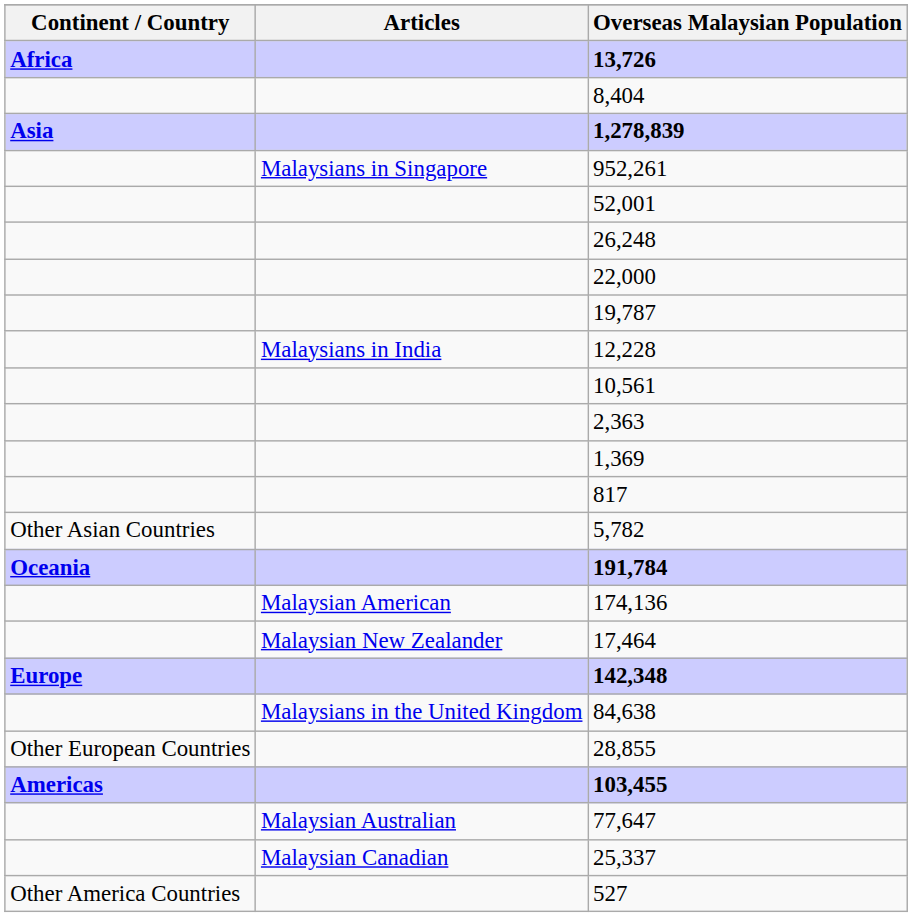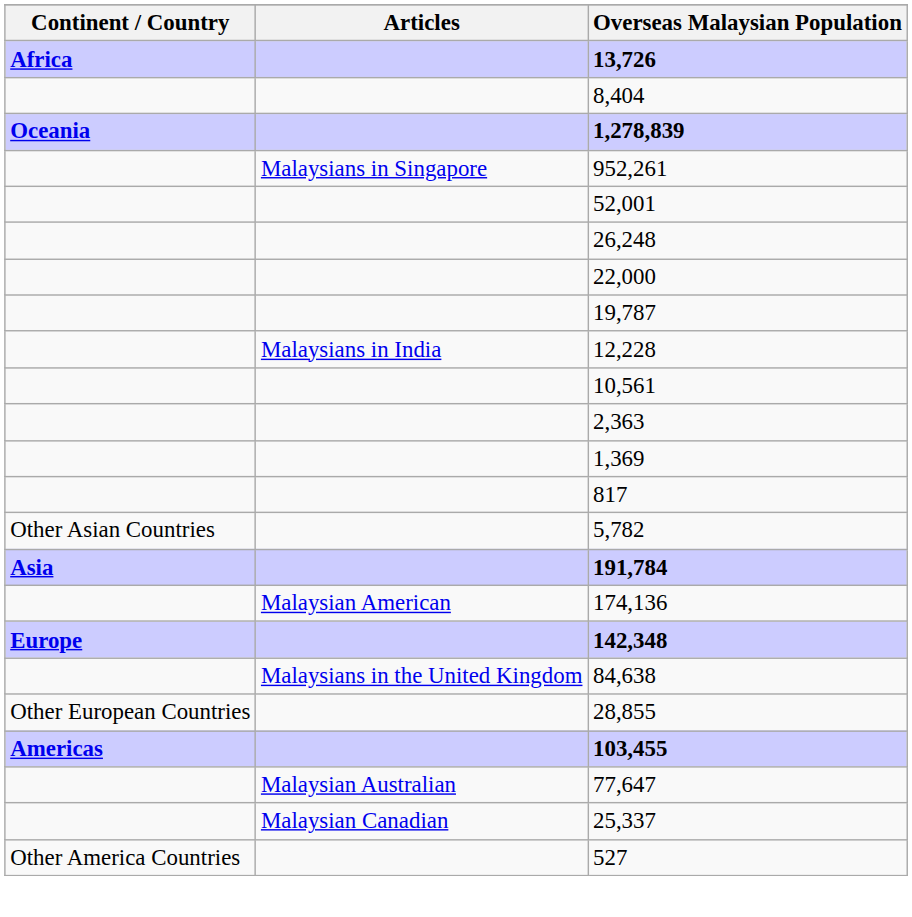 <table class="wikitable sortable" style="margin:auto;">
 <tr style="text-align: center;">
 </tr>
 <tr bgcolor="#EFEFEF">
 <th>Continent / Country</th>
 <th>Articles</th>
 <th>Overseas Malaysian Population</th>
 </tr>
 <tr bgcolor="#ccccff">
 <td><strong><a href='#'>Africa</a></strong></td>
 <td></td>
 <td><strong>13,726</strong></td>
 </tr>
 <tr>
 <td></td>
 <td></td>
 <td>8,404</td>
 </tr>
 <tr bgcolor="#ccccff">
-<td><strong><a href='#'>Asia</a></strong></td>
+<td><strong><a href='#'>Oceania</a></strong></td>
 <td></td>
 <td><strong>1,278,839</strong></td>
 </tr>
 <tr>
 <td></td>
 <td><a href='#'>Malaysians in Singapore</a></td>
 <td>952,261</td>
 </tr>
 <tr>
 <td></td>
 <td></td>
 <td>52,001</td>
 </tr>
 <tr>
 <td></td>
 <td></td>
 <td>26,248</td>
 </tr>
 <tr>
 <td></td>
 <td></td>
 <td>22,000</td>
 </tr>
 <tr>
 <td></td>
 <td></td>
 <td>19,787</td>
 </tr>
 <tr>
 <td></td>
 <td><a href='#'>Malaysians in India</a></td>
 <td>12,228</td>
 </tr>
 <tr>
 <td></td>
 <td></td>
 <td>10,561</td>
 </tr>
 <tr>
 <td></td>
 <td></td>
 <td>2,363</td>
 </tr>
 <tr>
 <td></td>
 <td></td>
 <td>1,369</td>
 </tr>
 <tr>
 <td></td>
 <td></td>
 <td>817</td>
 </tr>
 <tr>
 <td>Other Asian Countries</td>
 <td></td>
 <td>5,782</td>
 </tr>
 <tr bgcolor="#ccccff">
-<td><strong><a href='#'>Oceania</a></strong></td>
+<td><strong><a href='#'>Asia</a></strong></td>
 <td></td>
 <td><strong>191,784</strong></td>
 </tr>
 <tr>
 <td></td>
 <td><a href='#'>Malaysian American</a></td>
 <td>174,136</td>
-</tr>
-<tr>
-<td></td>
-<td><a href='#'>Malaysian New Zealander</a></td>
-<td>17,464</td>
 </tr>
 <tr bgcolor="#ccccff">
 <td><strong><a href='#'>Europe</a></strong></td>
 <td></td>
 <td><strong>142,348</strong></td>
 </tr>
 <tr>
 <td></td>
 <td><a href='#'>Malaysians in the United Kingdom</a></td>
 <td>84,638</td>
 </tr>
 <tr>
 <td>Other European Countries</td>
 <td></td>
 <td>28,855</td>
 </tr>
 <tr bgcolor="#ccccff">
 <td><strong><a href='#'>Americas</a></strong></td>
 <td></td>
 <td><strong>103,455</strong></td>
 </tr>
 <tr>
 <td></td>
 <td><a href='#'>Malaysian Australian</a></td>
 <td>77,647</td>
 </tr>
 <tr>
 <td></td>
 <td><a href='#'>Malaysian Canadian</a></td>
 <td>25,337</td>
 </tr>
 <tr>
 <td>Other America Countries</td>
 <td></td>
 <td>527</td>
 </tr>
 </table>
